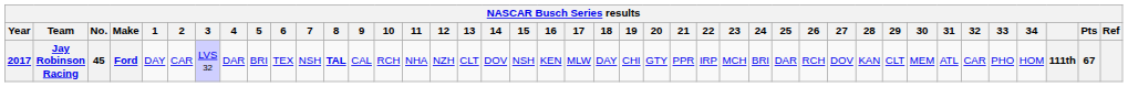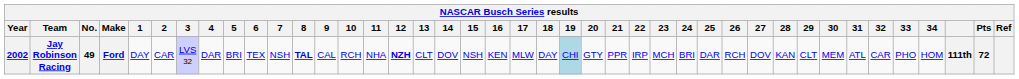 <table class="wikitable" style="text-align:center; font-size:75%">
 <tr>
 <th colspan=42><a href='#'>NASCAR Busch Series</a> results</th>
 </tr>
 <tr>
 <th>Year</th>
 <th>Team</th>
 <th>No.</th>
 <th>Make</th>
 <th>1</th>
 <th>2</th>
 <th>3</th>
 <th>4</th>
 <th>5</th>
 <th>6</th>
 <th>7</th>
 <th>8</th>
 <th>9</th>
 <th>10</th>
 <th>11</th>
 <th>12</th>
 <th>13</th>
 <th>14</th>
 <th>15</th>
 <th>16</th>
 <th>17</th>
 <th>18</th>
 <th>19</th>
 <th>20</th>
 <th>21</th>
 <th>22</th>
 <th>23</th>
 <th>24</th>
 <th>25</th>
 <th>26</th>
 <th>27</th>
 <th>28</th>
 <th>29</th>
 <th>30</th>
 <th>31</th>
 <th>32</th>
 <th>33</th>
 <th>34</th>
 <th></th>
 <th>Pts</th>
 <th>Ref</th>
 </tr>
 <tr>
-<th><a href='#'>2017</a></th>
+<th><a href='#'>2002</a></th>
 <th><a href='#'>Jay Robinson Racing</a></th>
-<th>45</th>
+<th>49</th>
 <th><a href='#'>Ford</a></th>
 <td><a href='#'>DAY</a></td>
 <td><a href='#'>CAR</a></td>
 <td style="background:#CFCFFF;"><a href='#'>LVS</a><br><small>32</small></td>
 <td><a href='#'>DAR</a></td>
 <td><a href='#'>BRI</a></td>
 <td><a href='#'>TEX</a></td>
 <td><a href='#'>NSH</a></td>
 <td><strong><a href='#'>TAL</a></strong></td>
 <td><a href='#'>CAL</a></td>
 <td><a href='#'>RCH</a></td>
 <td><a href='#'>NHA</a></td>
-<td><a href='#'>NZH</a></td>
+<td><strong><a href='#'>NZH</a></strong></td>
 <td><a href='#'>CLT</a></td>
 <td><a href='#'>DOV</a></td>
 <td><a href='#'>NSH</a></td>
 <td><a href='#'>KEN</a></td>
 <td><a href='#'>MLW</a></td>
 <td><a href='#'>DAY</a></td>
-<td><a href='#'>CHI</a></td>
+<td style="background: lightblue;"><a href='#'>CHI</a></td>
 <td><a href='#'>GTY</a></td>
 <td><a href='#'>PPR</a></td>
 <td><a href='#'>IRP</a></td>
 <td><a href='#'>MCH</a></td>
 <td><a href='#'>BRI</a></td>
 <td><a href='#'>DAR</a></td>
 <td><a href='#'>RCH</a></td>
 <td><a href='#'>DOV</a></td>
 <td><a href='#'>KAN</a></td>
 <td><a href='#'>CLT</a></td>
 <td><a href='#'>MEM</a></td>
 <td><a href='#'>ATL</a></td>
 <td><a href='#'>CAR</a></td>
 <td><a href='#'>PHO</a></td>
 <td><a href='#'>HOM</a></td>
 <th>111th</th>
-<th>67</th>
+<th>72</th>
 <th></th>
 </tr>
 </table>
